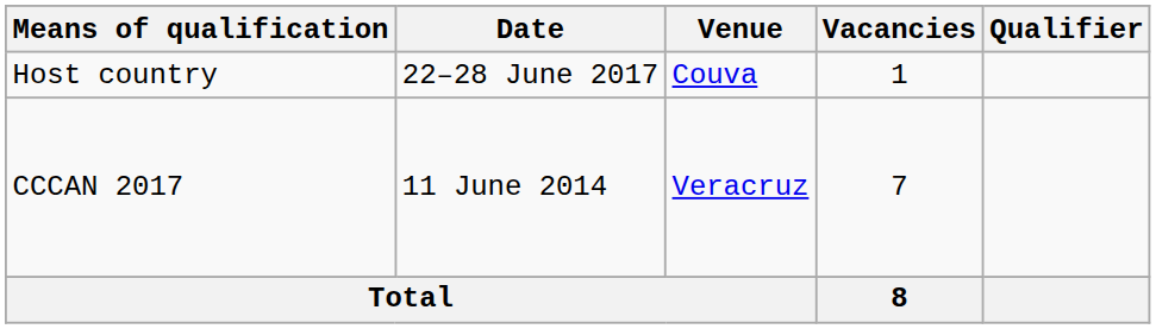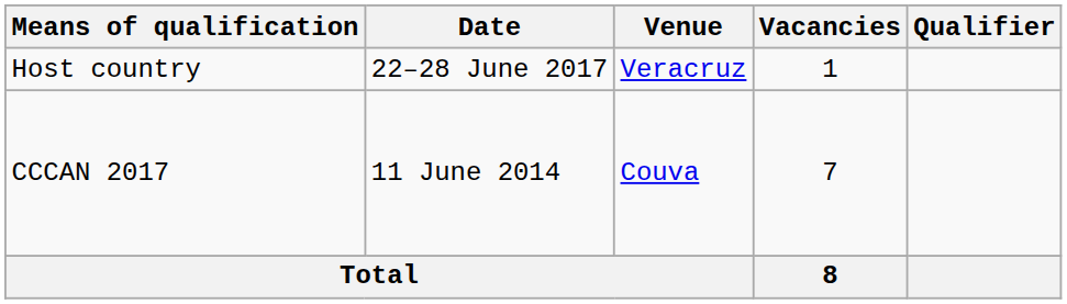 <table class="wikitable">
 <tr>
 <th>Means of qualification</th>
 <th>Date</th>
 <th>Venue</th>
 <th>Vacancies</th>
 <th>Qualifier</th>
 </tr>
 <tr>
 <td>Host country</td>
 <td>22–28 June 2017</td>
-<td> <a href='#'>Couva</a></td>
+<td> <a href='#'>Veracruz</a></td>
 <td align="center">1</td>
 <td></td>
 </tr>
 <tr>
 <td>CCCAN 2017</td>
 <td>11 June 2014</td>
-<td> <a href='#'>Veracruz</a></td>
+<td> <a href='#'>Couva</a></td>
 <td align="center">7</td>
 <td><br><br><br><br><br></td>
 </tr>
 <tr>
 <th colspan="3">Total</th>
 <th align="center">8</th>
 <th></th>
 </tr>
 </table>
